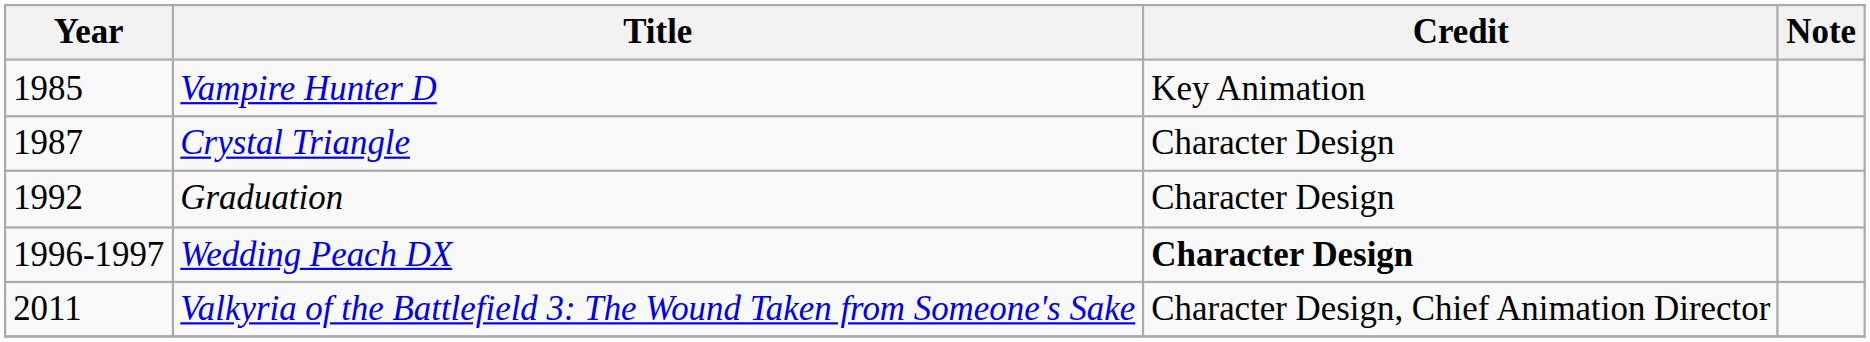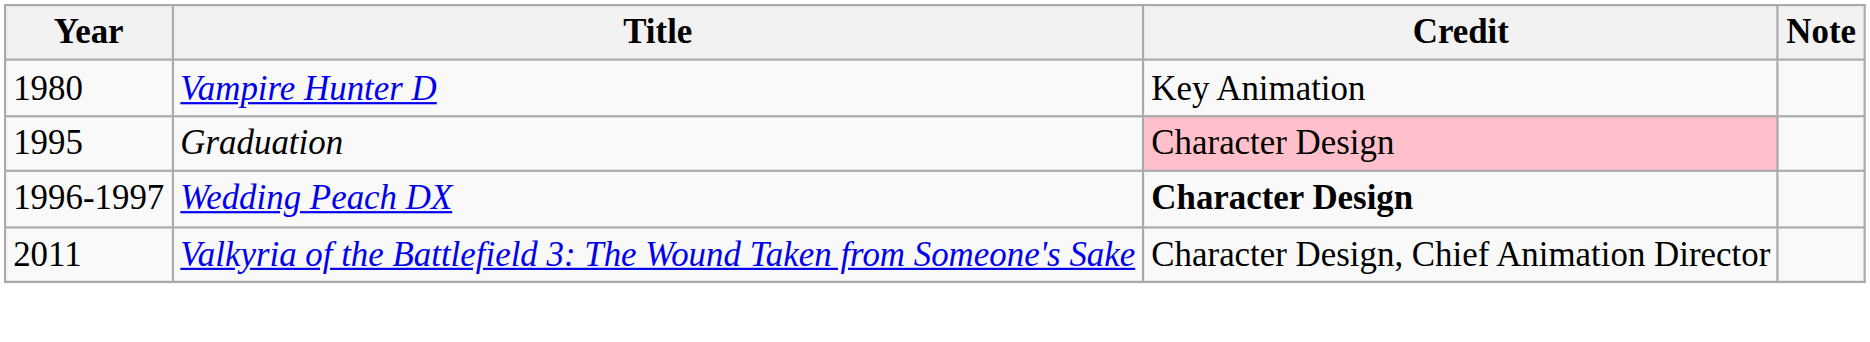 <table class="wikitable sortable">
 <tr>
 <th>Year</th>
 <th>Title</th>
 <th>Credit</th>
 <th>Note</th>
 </tr>
 <tr>
-<td>1985</td>
+<td>1980</td>
 <td><em><a href='#'>Vampire Hunter D</a></em></td>
 <td>Key Animation</td>
 <td></td>
 </tr>
 <tr>
-<td>1987</td>
-<td><em><a href='#'>Crystal Triangle</a></em></td>
-<td>Character Design</td>
-<td></td>
-</tr>
-<tr>
-<td>1992</td>
+<td>1995</td>
 <td><em>Graduation</em></td>
-<td>Character Design</td>
+<td style="background: pink;">Character Design</td>
 <td></td>
 </tr>
 <tr>
 <td>1996-1997</td>
 <td><em><a href='#'>Wedding Peach DX</a></em></td>
 <td><strong>Character Design</strong></td>
 <td></td>
 </tr>
 <tr>
 <td>2011</td>
 <td><em><a href='#'>Valkyria of the Battlefield 3: The Wound Taken from Someone's Sake</a></em></td>
 <td>Character Design, Chief Animation Director</td>
 <td></td>
 </tr>
 <tr>
 </tr>
 </table>
